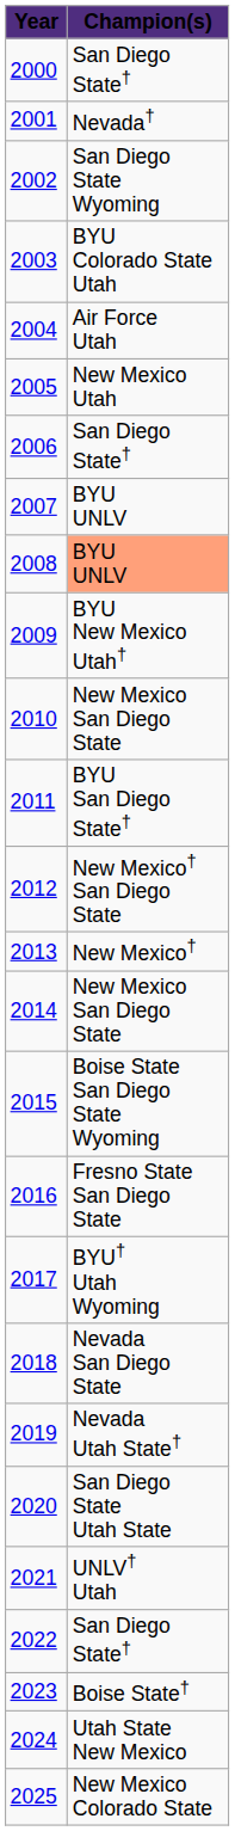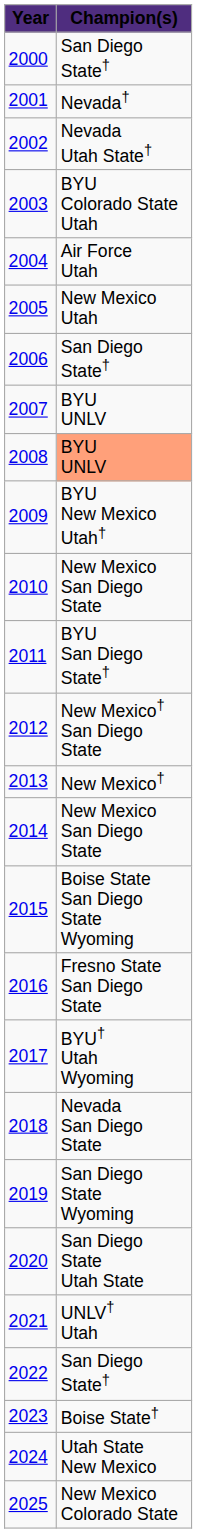 <table class="wikitable">
 <tr>
 <th style="background:#4F2D7F;" scope="col" width="40px"><span> Year</span></th>
 <th style="background:#4F2D7F;" scope="col" width="115px"><span> Champion(s)</span></th>
 </tr>
 <tr>
 <td><a href='#'>2000</a></td>
 <td>San Diego State<sup>†</sup></td>
 </tr>
 <tr>
 <td><a href='#'>2001</a></td>
 <td>Nevada<sup>†</sup></td>
 </tr>
 <tr>
 <td><a href='#'>2002</a></td>
-<td>San Diego State<br>Wyoming</td>
+<td>Nevada<br>Utah State<sup>†</sup></td>
 </tr>
 <tr>
 <td><a href='#'>2003</a></td>
 <td>BYU<br>Colorado State<br>Utah</td>
 </tr>
 <tr>
 <td><a href='#'>2004</a></td>
 <td>Air Force<br>Utah</td>
 </tr>
 <tr>
 <td><a href='#'>2005</a></td>
 <td>New Mexico<br>Utah</td>
 </tr>
 <tr>
 <td><a href='#'>2006</a></td>
 <td>San Diego State<sup>†</sup></td>
 </tr>
 <tr>
 <td><a href='#'>2007</a></td>
 <td>BYU<br>UNLV</td>
 </tr>
 <tr>
 <td><a href='#'>2008</a></td>
 <td style="background: lightsalmon;">BYU<br>UNLV</td>
 </tr>
 <tr>
 <td><a href='#'>2009</a></td>
 <td>BYU<br>New Mexico<br>Utah<sup>†</sup></td>
 </tr>
 <tr>
 <td><a href='#'>2010</a></td>
 <td>New Mexico<br>San Diego State</td>
 </tr>
 <tr>
 <td><a href='#'>2011</a></td>
 <td>BYU<br>San Diego State<sup>†</sup></td>
 </tr>
 <tr>
 <td><a href='#'>2012</a></td>
 <td>New Mexico<sup>†</sup><br>San Diego State</td>
 </tr>
 <tr>
 <td><a href='#'>2013</a></td>
 <td>New Mexico<sup>†</sup></td>
 </tr>
 <tr>
 <td><a href='#'>2014</a></td>
 <td>New Mexico<br>San Diego State</td>
 </tr>
 <tr>
 <td><a href='#'>2015</a></td>
 <td>Boise State<br>San Diego State<br>Wyoming</td>
 </tr>
 <tr>
 <td><a href='#'>2016</a></td>
 <td>Fresno State<br>San Diego State</td>
 </tr>
 <tr>
 <td><a href='#'>2017</a></td>
 <td>BYU<sup>†</sup><br>Utah<br>Wyoming</td>
 </tr>
 <tr>
 <td><a href='#'>2018</a></td>
 <td>Nevada<br>San Diego State</td>
 </tr>
 <tr>
 <td><a href='#'>2019</a></td>
-<td>Nevada<br>Utah State<sup>†</sup></td>
+<td>San Diego State<br>Wyoming</td>
 </tr>
 <tr>
 <td><a href='#'>2020</a></td>
 <td>San Diego State<br>Utah State</td>
 </tr>
 <tr>
 <td><a href='#'>2021</a></td>
 <td>UNLV<sup>†</sup><br>Utah</td>
 </tr>
 <tr>
 <td><a href='#'>2022</a></td>
 <td>San Diego State<sup>†</sup></td>
 </tr>
 <tr>
 <td><a href='#'>2023</a></td>
 <td>Boise State<sup>†</sup></td>
 </tr>
 <tr>
 <td><a href='#'>2024</a></td>
 <td>Utah State<br>New Mexico</td>
 </tr>
 <tr>
 <td><a href='#'>2025</a></td>
 <td>New Mexico<br>Colorado State</td>
 </tr>
 </table>
